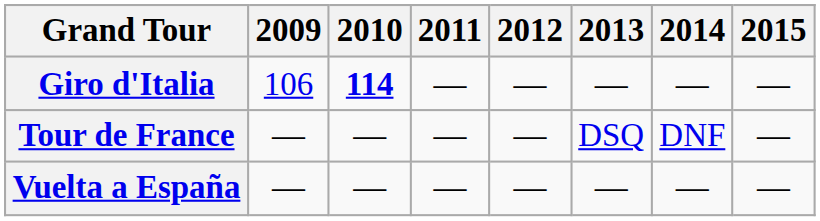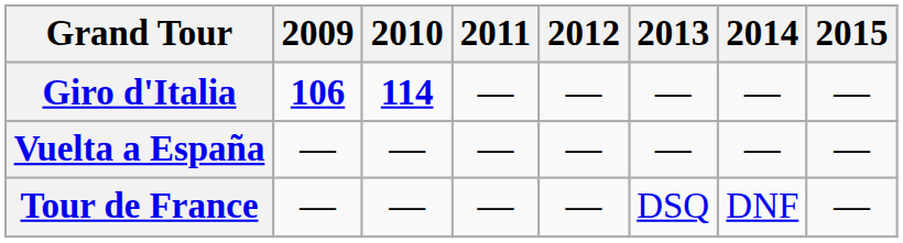 <table class="wikitable plainrowheaders">
 <tr>
 <th>Grand Tour</th>
 <th scope="col">2009</th>
 <th scope="col">2010</th>
 <th scope="col">2011</th>
 <th scope="col">2012</th>
 <th scope="col">2013</th>
 <th scope="col">2014</th>
 <th scope="col">2015</th>
 </tr>
 <tr style="text-align:center;">
 <th scope="row"> <a href='#'>Giro d'Italia</a></th>
-<td style="text-align:center;"><a href='#'>106</a></td>
+<td style="text-align:center;"><strong><a href='#'>106</a></strong></td>
 <td style="text-align:center;"><strong><a href='#'>114</a></strong></td>
+<td>—</td>
+<td>—</td>
+<td>—</td>
+<td>—</td>
+<td>—</td>
+</tr>
+<tr style="text-align:center;">
+<th scope="row"> <a href='#'>Vuelta a España</a></th>
+<td>—</td>
+<td>—</td>
 <td>—</td>
 <td>—</td>
 <td>—</td>
 <td>—</td>
 <td>—</td>
 </tr>
 <tr style="text-align:center;">
 <th scope="row"> <a href='#'>Tour de France</a></th>
 <td>—</td>
 <td>—</td>
 <td>—</td>
 <td>—</td>
 <td style="text-align:center;"><a href='#'>DSQ</a></td>
 <td style="text-align:center;"><a href='#'>DNF</a></td>
 <td>—</td>
 </tr>
-<tr style="text-align:center;">
-<th scope="row"> <a href='#'>Vuelta a España</a></th>
-<td>—</td>
-<td>—</td>
-<td>—</td>
-<td>—</td>
-<td>—</td>
-<td>—</td>
-<td>—</td>
-</tr>
 </table>
